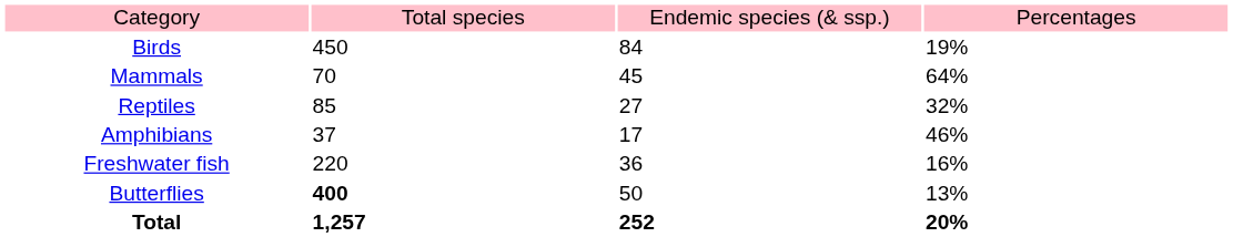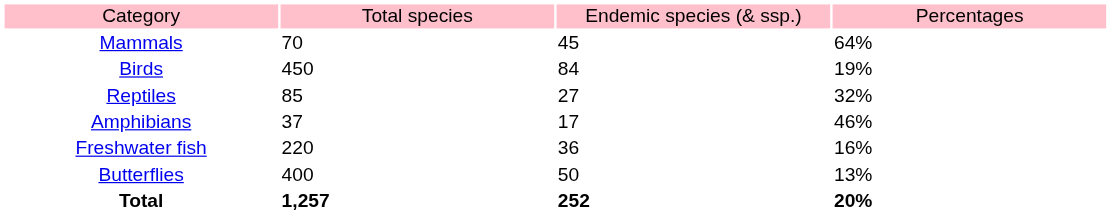 <table align="center" id=toc style= width:"90%">
 <tr ---- style="background:pink">
 <td align ="center" width="20%">Category</td>
 <td align ="center" width="20%">Total species</td>
 <td align ="center" width="20%">Endemic species (& ssp.)</td>
 <td align ="center" width="20%">Percentages</td>
 </tr>
 <tr ---->
+<td align ="center"><a href='#'>Mammals</a></td>
+<td>70</td>
+<td align ="left">45</td>
+<td>64%</td>
+</tr>
+<tr ---->
 <td align ="center"><a href='#'>Birds</a></td>
 <td>450</td>
 <td align ="left">84</td>
 <td>19%</td>
-</tr>
-<tr ---->
-<td align ="center"><a href='#'>Mammals</a></td>
-<td>70</td>
-<td align ="left">45</td>
-<td>64%</td>
 </tr>
 <tr ---->
 <td align ="center"><a href='#'>Reptiles</a></td>
 <td>85</td>
 <td align ="left">27</td>
 <td>32%</td>
 </tr>
 <tr ---->
 <td align ="center"><a href='#'>Amphibians</a></td>
 <td>37</td>
 <td align ="left">17</td>
 <td>46%</td>
 </tr>
 <tr ---->
 <td align ="center"><a href='#'>Freshwater fish</a></td>
 <td>220</td>
 <td align ="left">36</td>
 <td>16%</td>
 </tr>
 <tr ---->
 <td align ="center"><a href='#'>Butterflies</a></td>
-<td><strong>400</strong></td>
+<td>400</td>
 <td align ="left">50</td>
 <td>13%</td>
 </tr>
 <tr ---->
 <td align ="center"><strong>Total</strong></td>
 <td><strong>1,257</strong></td>
 <td align ="left"><strong>252</strong></td>
 <td><strong>20%</strong></td>
 </tr>
 <tr ---->
 </tr>
 </table>
